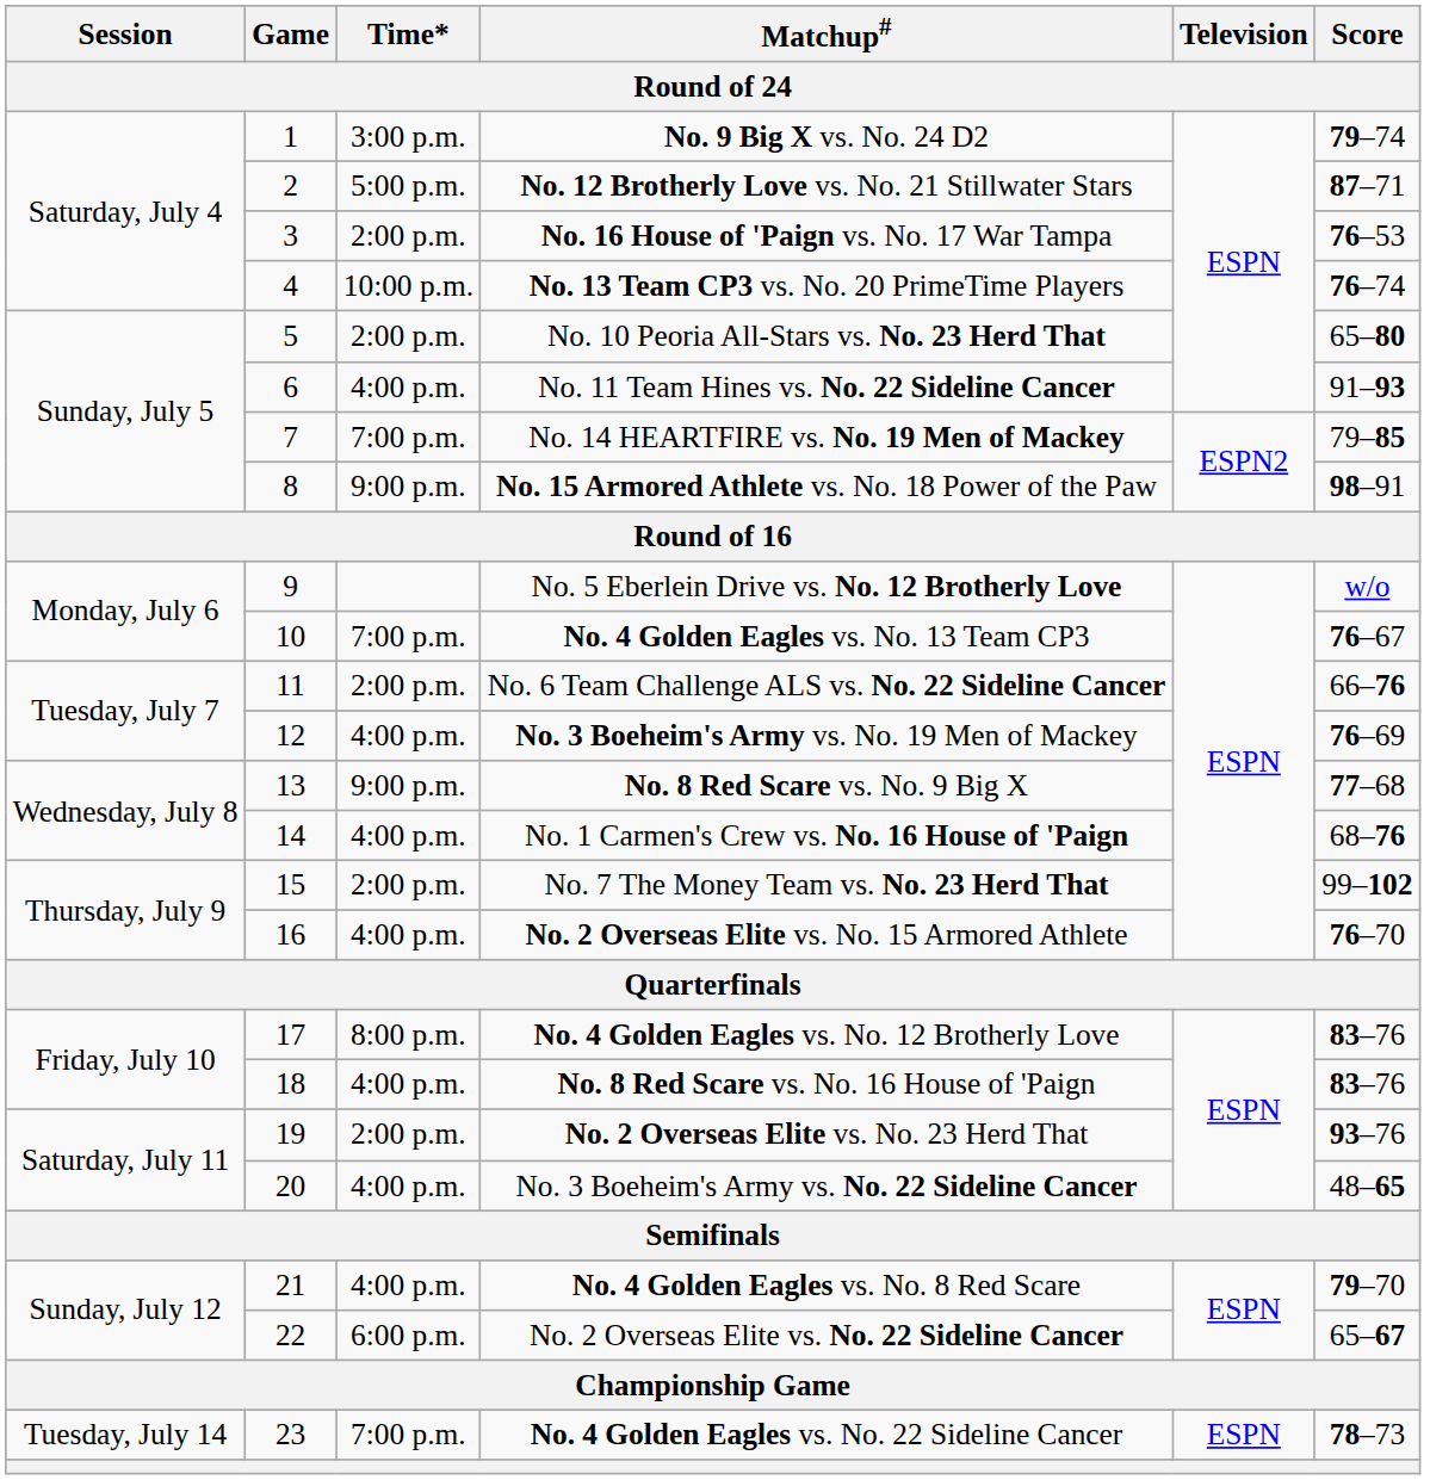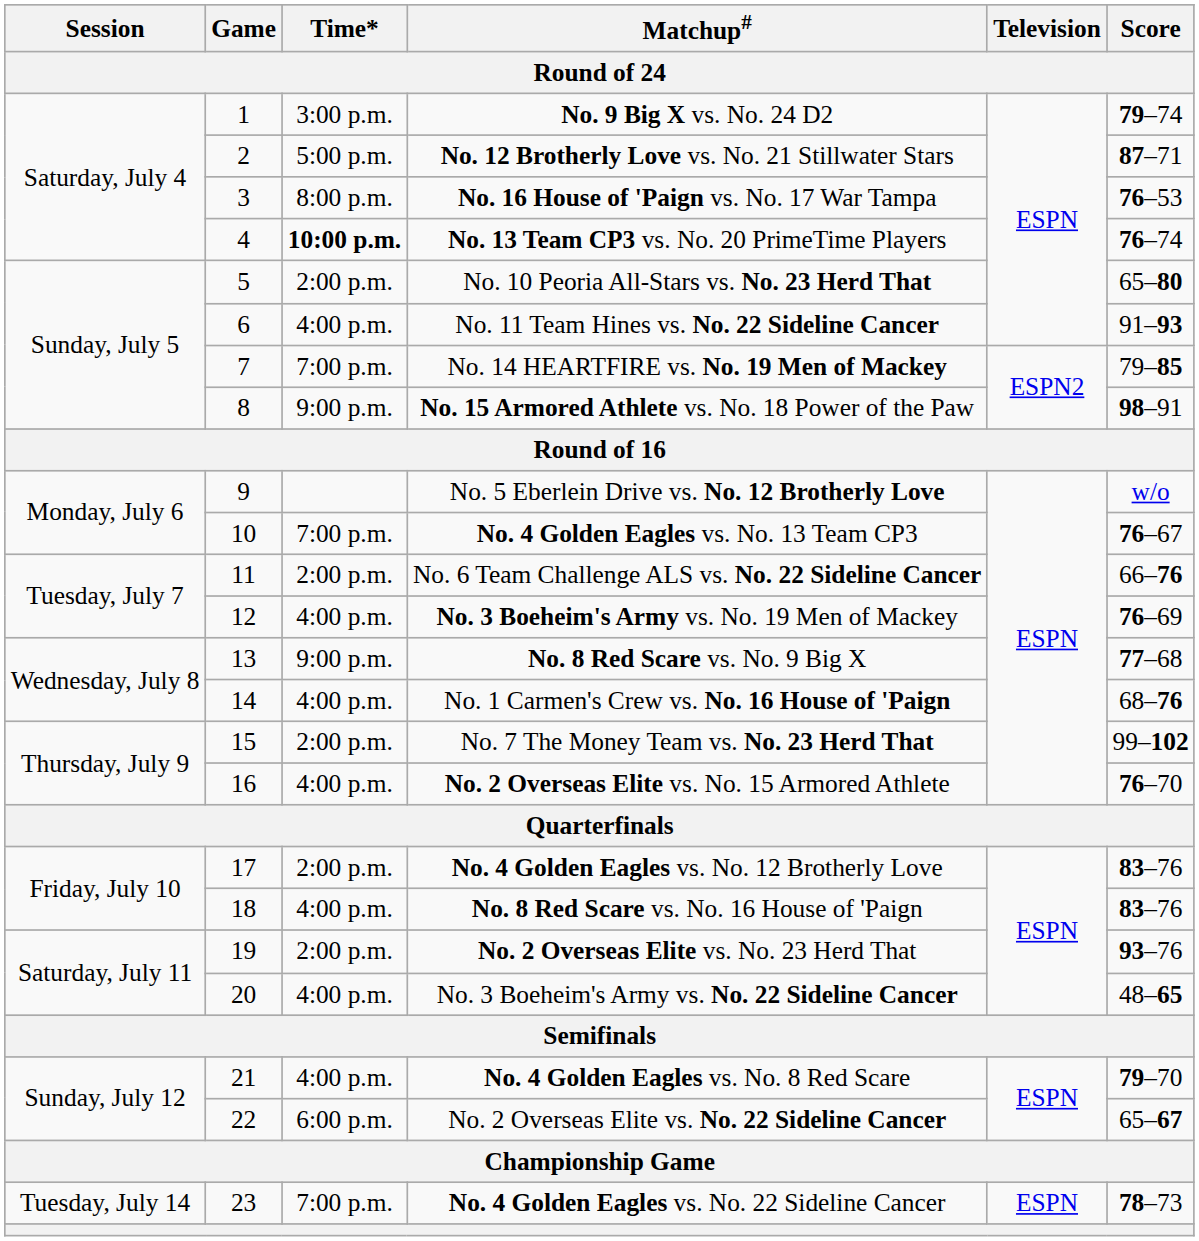 <table class="wikitable" style="font-size: 95%; text-align:center">
 <tr>
 <th>Session</th>
 <th>Game</th>
 <th>Time*</th>
 <th>Matchup<sup>#</sup></th>
 <th>Television</th>
 <th>Score</th>
 </tr>
 <tr>
 <th colspan=6>Round of 24</th>
 </tr>
 <tr>
 <td rowspan=4>Saturday, July 4</td>
 <td>1</td>
 <td>3:00 p.m.</td>
 <td><strong>No. 9 Big X</strong> vs. No. 24 D2</td>
 <td rowspan=6><a href='#'>ESPN</a></td>
 <td><strong>79</strong>–74</td>
 </tr>
 <tr>
 <td>2</td>
 <td>5:00 p.m.</td>
 <td><strong>No. 12 Brotherly Love</strong> vs. No. 21 Stillwater Stars</td>
 <td><strong>87</strong>–71</td>
 </tr>
 <tr>
 <td>3</td>
-<td>2:00 p.m.</td>
+<td>8:00 p.m.</td>
 <td><strong>No. 16 House of 'Paign</strong> vs. No. 17 War Tampa</td>
 <td><strong>76</strong>–53</td>
 </tr>
 <tr>
 <td>4</td>
-<td>10:00 p.m.</td>
+<td><strong>10:00 p.m.</strong></td>
 <td><strong>No. 13 Team CP3</strong> vs. No. 20 PrimeTime Players</td>
 <td><strong>76</strong>–74</td>
 </tr>
 <tr>
 <td rowspan=4>Sunday, July 5</td>
 <td>5</td>
 <td>2:00 p.m.</td>
 <td>No. 10 Peoria All-Stars vs. <strong>No. 23 Herd That</strong></td>
 <td>65–<strong>80</strong></td>
 </tr>
 <tr>
 <td>6</td>
 <td>4:00 p.m.</td>
 <td>No. 11 Team Hines vs. <strong>No. 22 Sideline Cancer</strong></td>
 <td>91–<strong>93</strong></td>
 </tr>
 <tr>
 <td>7</td>
 <td>7:00 p.m.</td>
 <td>No. 14 HEARTFIRE vs. <strong>No. 19 Men of Mackey</strong></td>
 <td rowspan=2><a href='#'>ESPN2</a></td>
 <td>79–<strong>85</strong></td>
 </tr>
 <tr>
 <td>8</td>
 <td>9:00 p.m.</td>
 <td><strong>No. 15 Armored Athlete</strong> vs. No. 18 Power of the Paw</td>
 <td><strong>98</strong>–91</td>
 </tr>
 <tr>
 <th colspan=6>Round of 16</th>
 </tr>
 <tr>
 <td rowspan=2>Monday, July 6</td>
 <td>9</td>
 <td></td>
 <td>No. 5 Eberlein Drive vs. <strong>No. 12 Brotherly Love</strong></td>
 <td rowspan=8><a href='#'>ESPN</a></td>
 <td><a href='#'>w/o</a></td>
 </tr>
 <tr>
 <td>10</td>
 <td>7:00 p.m.</td>
 <td><strong>No. 4 Golden Eagles</strong> vs. No. 13 Team CP3</td>
 <td><strong>76</strong>–67</td>
 </tr>
 <tr>
 <td rowspan=2>Tuesday, July 7</td>
 <td>11</td>
 <td>2:00 p.m.</td>
 <td>No. 6 Team Challenge ALS vs. <strong>No. 22 Sideline Cancer</strong></td>
 <td>66–<strong>76</strong></td>
 </tr>
 <tr>
 <td>12</td>
 <td>4:00 p.m.</td>
 <td><strong>No. 3 Boeheim's Army</strong> vs. No. 19 Men of Mackey</td>
 <td><strong>76</strong>–69</td>
 </tr>
 <tr>
 <td rowspan=2>Wednesday, July 8</td>
 <td>13</td>
 <td>9:00 p.m.</td>
 <td><strong>No. 8 Red Scare</strong> vs. No. 9 Big X</td>
 <td><strong>77</strong>–68</td>
 </tr>
 <tr>
 <td>14</td>
 <td>4:00 p.m.</td>
 <td>No. 1 Carmen's Crew vs. <strong>No. 16 House of 'Paign</strong></td>
 <td>68–<strong>76</strong></td>
 </tr>
 <tr>
 <td rowspan=2>Thursday, July 9</td>
 <td>15</td>
 <td>2:00 p.m.</td>
 <td>No. 7 The Money Team vs. <strong>No. 23 Herd That</strong></td>
 <td>99–<strong>102</strong></td>
 </tr>
 <tr>
 <td>16</td>
 <td>4:00 p.m.</td>
 <td><strong>No. 2 Overseas Elite</strong> vs. No. 15 Armored Athlete</td>
 <td><strong>76</strong>–70</td>
 </tr>
 <tr>
 <th colspan=6>Quarterfinals</th>
 </tr>
 <tr>
 <td rowspan=2>Friday, July 10</td>
 <td>17</td>
-<td>8:00 p.m.</td>
+<td>2:00 p.m.</td>
 <td><strong>No. 4 Golden Eagles</strong> vs. No. 12 Brotherly Love</td>
 <td rowspan=4><a href='#'>ESPN</a></td>
 <td><strong>83</strong>–76</td>
 </tr>
 <tr>
 <td>18</td>
 <td>4:00 p.m.</td>
 <td><strong>No. 8 Red Scare</strong> vs. No. 16 House of 'Paign</td>
 <td><strong>83</strong>–76</td>
 </tr>
 <tr>
 <td rowspan=2>Saturday, July 11</td>
 <td>19</td>
 <td>2:00 p.m.</td>
 <td><strong>No. 2 Overseas Elite</strong> vs. No. 23 Herd That</td>
 <td><strong>93</strong>–76</td>
 </tr>
 <tr>
 <td>20</td>
 <td>4:00 p.m.</td>
 <td>No. 3 Boeheim's Army vs. <strong>No. 22 Sideline Cancer</strong></td>
 <td>48–<strong>65</strong></td>
 </tr>
 <tr>
 <th colspan=6>Semifinals</th>
 </tr>
 <tr>
 <td rowspan=2>Sunday, July 12</td>
 <td>21</td>
 <td>4:00 p.m.</td>
 <td><strong>No. 4 Golden Eagles</strong> vs. No. 8 Red Scare</td>
 <td rowspan=2><a href='#'>ESPN</a></td>
 <td><strong>79</strong>–70</td>
 </tr>
 <tr>
 <td>22</td>
 <td>6:00 p.m.</td>
 <td>No. 2 Overseas Elite vs. <strong>No. 22 Sideline Cancer</strong></td>
 <td>65–<strong>67</strong></td>
 </tr>
 <tr>
 <th colspan=6>Championship Game</th>
 </tr>
 <tr>
 <td>Tuesday, July 14</td>
 <td>23</td>
 <td>7:00 p.m.</td>
 <td><strong>No. 4 Golden Eagles</strong> vs. No. 22 Sideline Cancer</td>
 <td><a href='#'>ESPN</a></td>
 <td><strong>78</strong>–73</td>
 </tr>
 <tr>
 <th colspan=6></th>
 </tr>
 </table>
